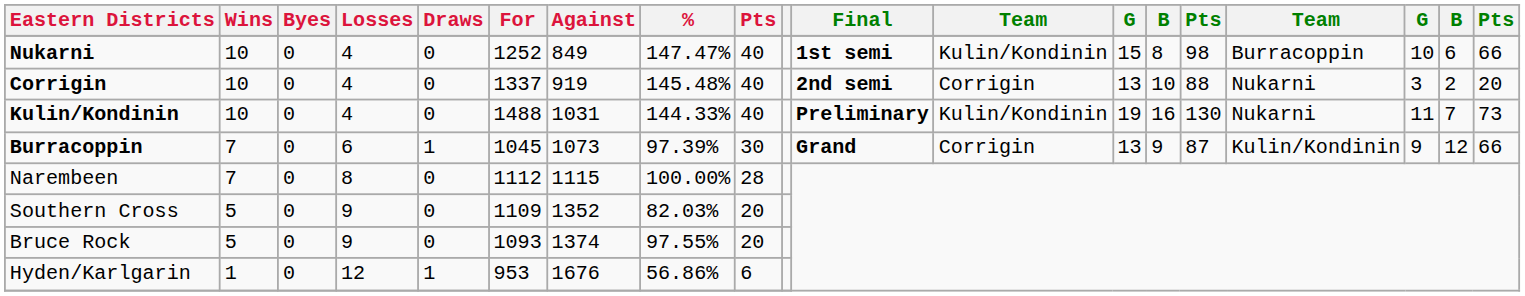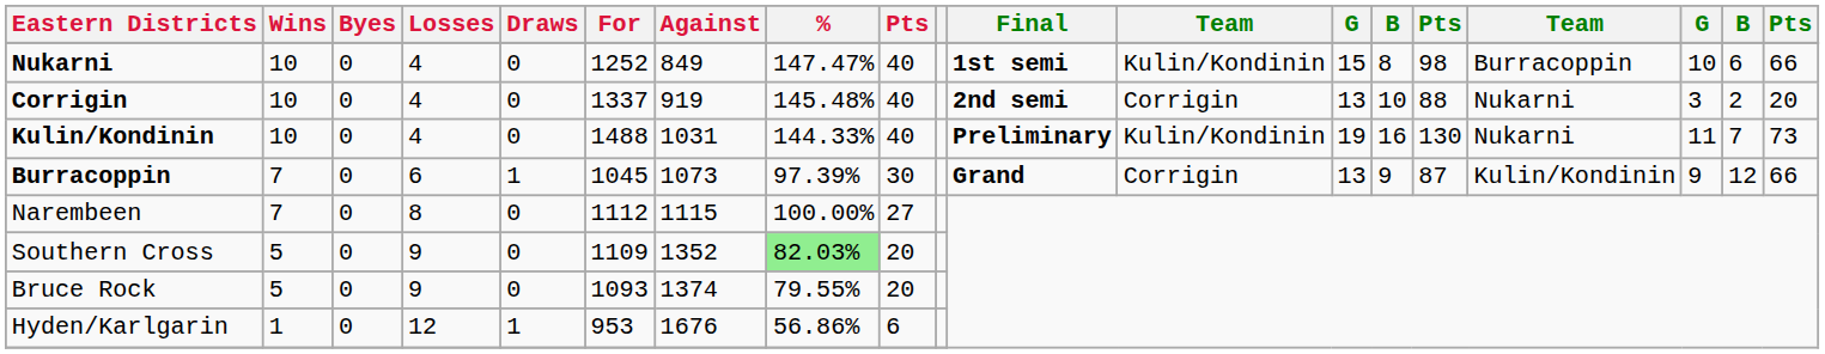 <table style="font-size: 85%; text-align: left;" class="wikitable">
 <tr>
 <th style="color:crimson">Eastern Districts</th>
 <th style="color:crimson">Wins</th>
 <th style="color:crimson">Byes</th>
 <th style="color:crimson">Losses</th>
 <th style="color:crimson">Draws</th>
 <th style="color:crimson">For</th>
 <th style="color:crimson">Against</th>
 <th style="color:crimson">%</th>
 <th style="color:crimson">Pts</th>
 <th></th>
 <th style="color:green">Final</th>
 <th style="color:green">Team</th>
 <th style="color:green">G</th>
 <th style="color:green">B</th>
 <th style="color:green">Pts</th>
 <th style="color:green">Team</th>
 <th style="color:green">G</th>
 <th style="color:green">B</th>
 <th style="color:green">Pts</th>
 </tr>
 <tr>
 </tr>
 <tr>
 </tr>
 <tr>
 <td><strong>	Nukarni	</strong></td>
 <td>10</td>
 <td>0</td>
 <td>4</td>
 <td>0</td>
 <td>1252</td>
 <td>849</td>
 <td>147.47%</td>
 <td>40</td>
 <td></td>
 <td><strong>1st semi</strong></td>
 <td>Kulin/Kondinin</td>
 <td>15</td>
 <td>8</td>
 <td>98</td>
 <td>Burracoppin</td>
 <td>10</td>
 <td>6</td>
 <td>66</td>
 </tr>
 <tr>
 <td><strong>	Corrigin	</strong></td>
 <td>10</td>
 <td>0</td>
 <td>4</td>
 <td>0</td>
 <td>1337</td>
 <td>919</td>
 <td>145.48%</td>
 <td>40</td>
 <td></td>
 <td><strong>2nd semi</strong></td>
 <td>Corrigin</td>
 <td>13</td>
 <td>10</td>
 <td>88</td>
 <td>Nukarni</td>
 <td>3</td>
 <td>2</td>
 <td>20</td>
 </tr>
 <tr>
 <td><strong>	Kulin/Kondinin	</strong></td>
 <td>10</td>
 <td>0</td>
 <td>4</td>
 <td>0</td>
 <td>1488</td>
 <td>1031</td>
 <td>144.33%</td>
 <td>40</td>
 <td></td>
 <td><strong>Preliminary</strong></td>
 <td>Kulin/Kondinin</td>
 <td>19</td>
 <td>16</td>
 <td>130</td>
 <td>Nukarni</td>
 <td>11</td>
 <td>7</td>
 <td>73</td>
 </tr>
 <tr>
 <td><strong>	Burracoppin	</strong></td>
 <td>7</td>
 <td>0</td>
 <td>6</td>
 <td>1</td>
 <td>1045</td>
 <td>1073</td>
 <td>97.39%</td>
 <td>30</td>
 <td></td>
 <td><strong>Grand</strong></td>
 <td>Corrigin</td>
 <td>13</td>
 <td>9</td>
 <td>87</td>
 <td>Kulin/Kondinin</td>
 <td>9</td>
 <td>12</td>
 <td>66</td>
 </tr>
 <tr>
 <td>Narembeen</td>
 <td>7</td>
 <td>0</td>
 <td>8</td>
 <td>0</td>
 <td>1112</td>
 <td>1115</td>
 <td>100.00%</td>
-<td>28</td>
+<td>27</td>
 <td></td>
 </tr>
 <tr>
 <td>Southern Cross</td>
 <td>5</td>
 <td>0</td>
 <td>9</td>
 <td>0</td>
 <td>1109</td>
 <td>1352</td>
-<td>82.03%</td>
+<td style="background: lightgreen;">82.03%</td>
 <td>20</td>
 <td></td>
 </tr>
 <tr>
 <td>Bruce Rock</td>
 <td>5</td>
 <td>0</td>
 <td>9</td>
 <td>0</td>
 <td>1093</td>
 <td>1374</td>
-<td>97.55%</td>
+<td>79.55%</td>
 <td>20</td>
 <td></td>
 </tr>
 <tr>
 <td>Hyden/Karlgarin</td>
 <td>1</td>
 <td>0</td>
 <td>12</td>
 <td>1</td>
 <td>953</td>
 <td>1676</td>
 <td>56.86%</td>
 <td>6</td>
 <td></td>
 </tr>
 <tr>
 </tr>
 </table>
